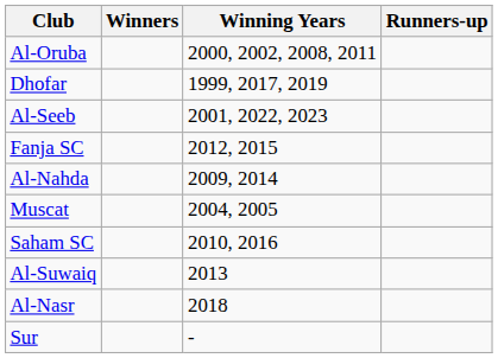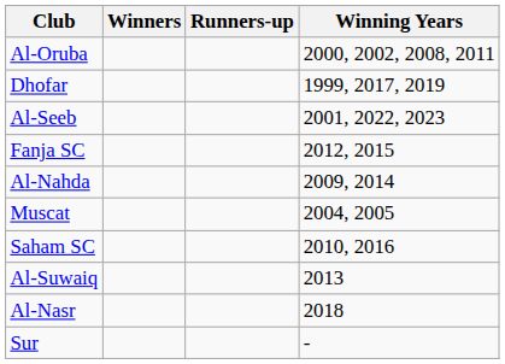 <table class="wikitable">
 <tr>
 <th>Club</th>
 <th>Winners</th>
+<th>Runners-up</th>
 <th>Winning Years</th>
-<th>Runners-up</th>
 </tr>
 <tr>
 <td><a href='#'>Al-Oruba</a></td>
 <td></td>
+<td></td>
 <td>2000, 2002, 2008, 2011</td>
-<td></td>
 </tr>
 <tr>
 <td><a href='#'>Dhofar</a></td>
 <td></td>
+<td></td>
 <td>1999, 2017, 2019</td>
-<td></td>
 </tr>
 <tr>
 <td><a href='#'>Al-Seeb</a></td>
 <td></td>
+<td></td>
 <td>2001, 2022, 2023</td>
-<td></td>
 </tr>
 <tr>
 <td><a href='#'>Fanja SC</a></td>
 <td></td>
+<td></td>
 <td>2012, 2015</td>
-<td></td>
 </tr>
 <tr>
 <td><a href='#'>Al-Nahda</a></td>
 <td></td>
+<td></td>
 <td>2009, 2014</td>
-<td></td>
 </tr>
 <tr>
 <td><a href='#'>Muscat</a></td>
 <td></td>
+<td></td>
 <td>2004, 2005</td>
-<td></td>
 </tr>
 <tr>
 <td><a href='#'>Saham SC</a></td>
 <td></td>
+<td></td>
 <td>2010, 2016</td>
-<td></td>
 </tr>
 <tr>
 <td><a href='#'>Al-Suwaiq</a></td>
 <td></td>
+<td></td>
 <td>2013</td>
-<td></td>
 </tr>
 <tr>
 <td><a href='#'>Al-Nasr</a></td>
 <td></td>
+<td></td>
 <td>2018</td>
-<td></td>
 </tr>
 <tr>
 <td><a href='#'>Sur</a></td>
 <td></td>
+<td></td>
 <td>-</td>
-<td></td>
 </tr>
 </table>
